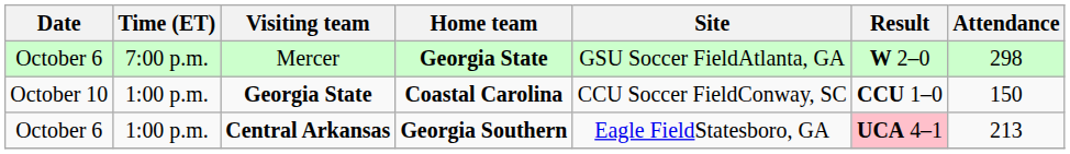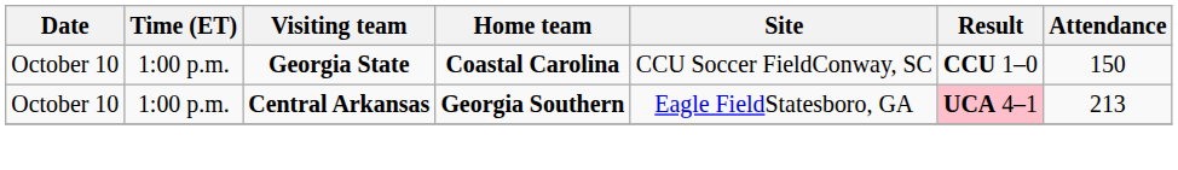 <table class="wikitable" style="font-size:95%; text-align: center;">
 <tr>
 <th>Date</th>
 <th>Time (ET)</th>
 <th>Visiting team</th>
 <th>Home team</th>
 <th>Site</th>
 <th>Result</th>
 <th>Attendance</th>
-</tr>
-<tr style="background:#cfc;">
-<td>October 6</td>
-<td>7:00 p.m.</td>
-<td>Mercer</td>
-<td><strong>Georgia State</strong></td>
-<td>GSU Soccer FieldAtlanta, GA</td>
-<td><strong>W</strong> 2–0</td>
-<td>298</td>
 </tr>
 <tr>
 <td>October 10</td>
 <td>1:00 p.m.</td>
 <td><strong>Georgia State</strong></td>
 <td><strong>Coastal Carolina</strong></td>
 <td>CCU Soccer FieldConway, SC</td>
 <td><strong>CCU</strong> 1–0</td>
 <td>150</td>
 </tr>
 <tr>
-<td>October 6</td>
+<td>October 10</td>
 <td>1:00 p.m.</td>
 <td><strong>Central Arkansas</strong></td>
 <td><strong>Georgia Southern</strong></td>
 <td><a href='#'>Eagle Field</a>Statesboro, GA</td>
 <td style="background: pink;"><strong>UCA</strong> 4–1</td>
 <td>213</td>
 </tr>
 <tr>
 </tr>
 </table>
